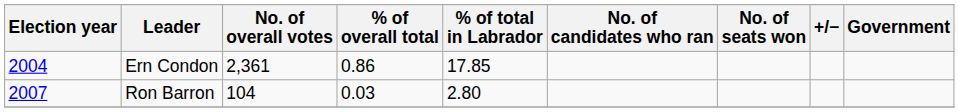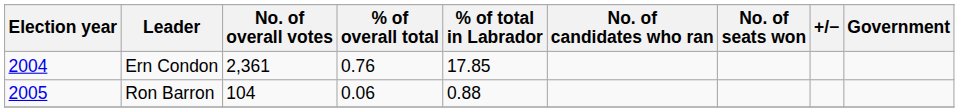 <table class="wikitable plainrowheaders">
 <tr>
 </tr>
 <tr>
 <th scope="col">Election year</th>
 <th scope="col">Leader</th>
 <th scope="col">No. of<br>overall votes</th>
 <th scope="col">% of<br>overall total</th>
 <th scope="col">% of total<br>in Labrador</th>
 <th scope="col">No. of<br>candidates who ran</th>
 <th scope="col">No. of<br>seats won</th>
 <th scope="col">+/−</th>
 <th scope="col">Government</th>
 </tr>
 <tr>
 <td><a href='#'>2004</a></td>
 <td>Ern Condon</td>
 <td>2,361</td>
-<td>0.86</td>
+<td>0.76</td>
 <td>17.85</td>
 <td></td>
 <td></td>
 <td></td>
 <td></td>
 </tr>
 <tr>
-<td><a href='#'>2007</a></td>
+<td><a href='#'>2005</a></td>
 <td>Ron Barron</td>
 <td>104</td>
-<td>0.03</td>
-<td>2.80</td>
+<td>0.06</td>
+<td>0.88</td>
 <td></td>
 <td></td>
 <td></td>
 <td></td>
 </tr>
 <tr>
 </tr>
 </table>
